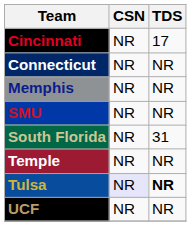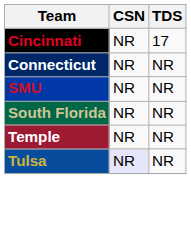 <table class="wikitable sortable">
 <tr>
 <th>Team</th>
 <th>CSN</th>
 <th>TDS</th>
 </tr>
 <tr>
 <td style="background:#000000; color:#e00122;"><strong>Cincinnati</strong></td>
 <td>NR</td>
 <td>17</td>
 </tr>
 <tr>
 <td style="background:#002868; color:white;"><strong>Connecticut</strong></td>
 <td>NR</td>
 <td>NR</td>
 </tr>
 <tr>
-<td style="background:#8E9295; color:#0C1C8C;"><strong>Memphis</strong></td>
-<td>NR</td>
-<td>NR</td>
-</tr>
-<tr>
 <td style="background:#0038A8; color:#CE1126;"><strong>SMU</strong></td>
 <td>NR</td>
 <td>NR</td>
 </tr>
 <tr>
 <td style="background:#006747; color:#CFC493;"><strong>South Florida</strong></td>
 <td>NR</td>
-<td>31</td>
+<td>NR</td>
 </tr>
 <tr>
 <td style="background:#9D1A33; color:white;"><strong>Temple</strong></td>
 <td>NR</td>
 <td>NR</td>
 </tr>
 <tr>
 <td style="background:#084c9e; color:#CFB53B;"><strong>Tulsa</strong></td>
 <td style="background: lavender;">NR</td>
-<td><strong>NR</strong></td>
-</tr>
-<tr>
-<td style="background:#000000; color:#BC9B6A;"><strong>UCF</strong></td>
-<td>NR</td>
 <td>NR</td>
 </tr>
 <tr>
 </tr>
 </table>
